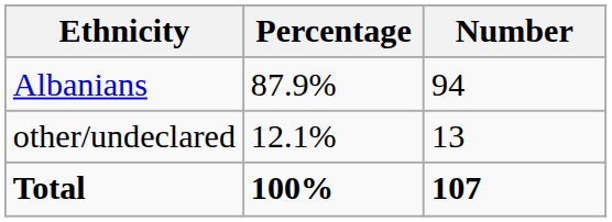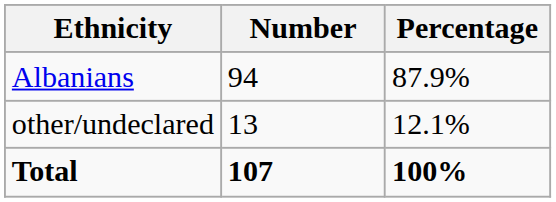 <table class="wikitable">
 <tr>
 <th width="100px">Ethnicity</th>
+<th width="80px">Number</th>
 <th width="80px">Percentage</th>
-<th width="80px">Number</th>
 </tr>
 <tr>
 <td><a href='#'>Albanians</a></td>
+<td>94</td>
 <td>87.9%</td>
-<td>94</td>
 </tr>
 <tr>
 <td>other/undeclared</td>
+<td>13</td>
 <td>12.1%</td>
-<td>13</td>
 </tr>
 <tr>
 <td><strong>Total</strong></td>
+<td><strong>107</strong></td>
 <td><strong>100%</strong></td>
-<td><strong>107</strong></td>
 </tr>
 </table>
